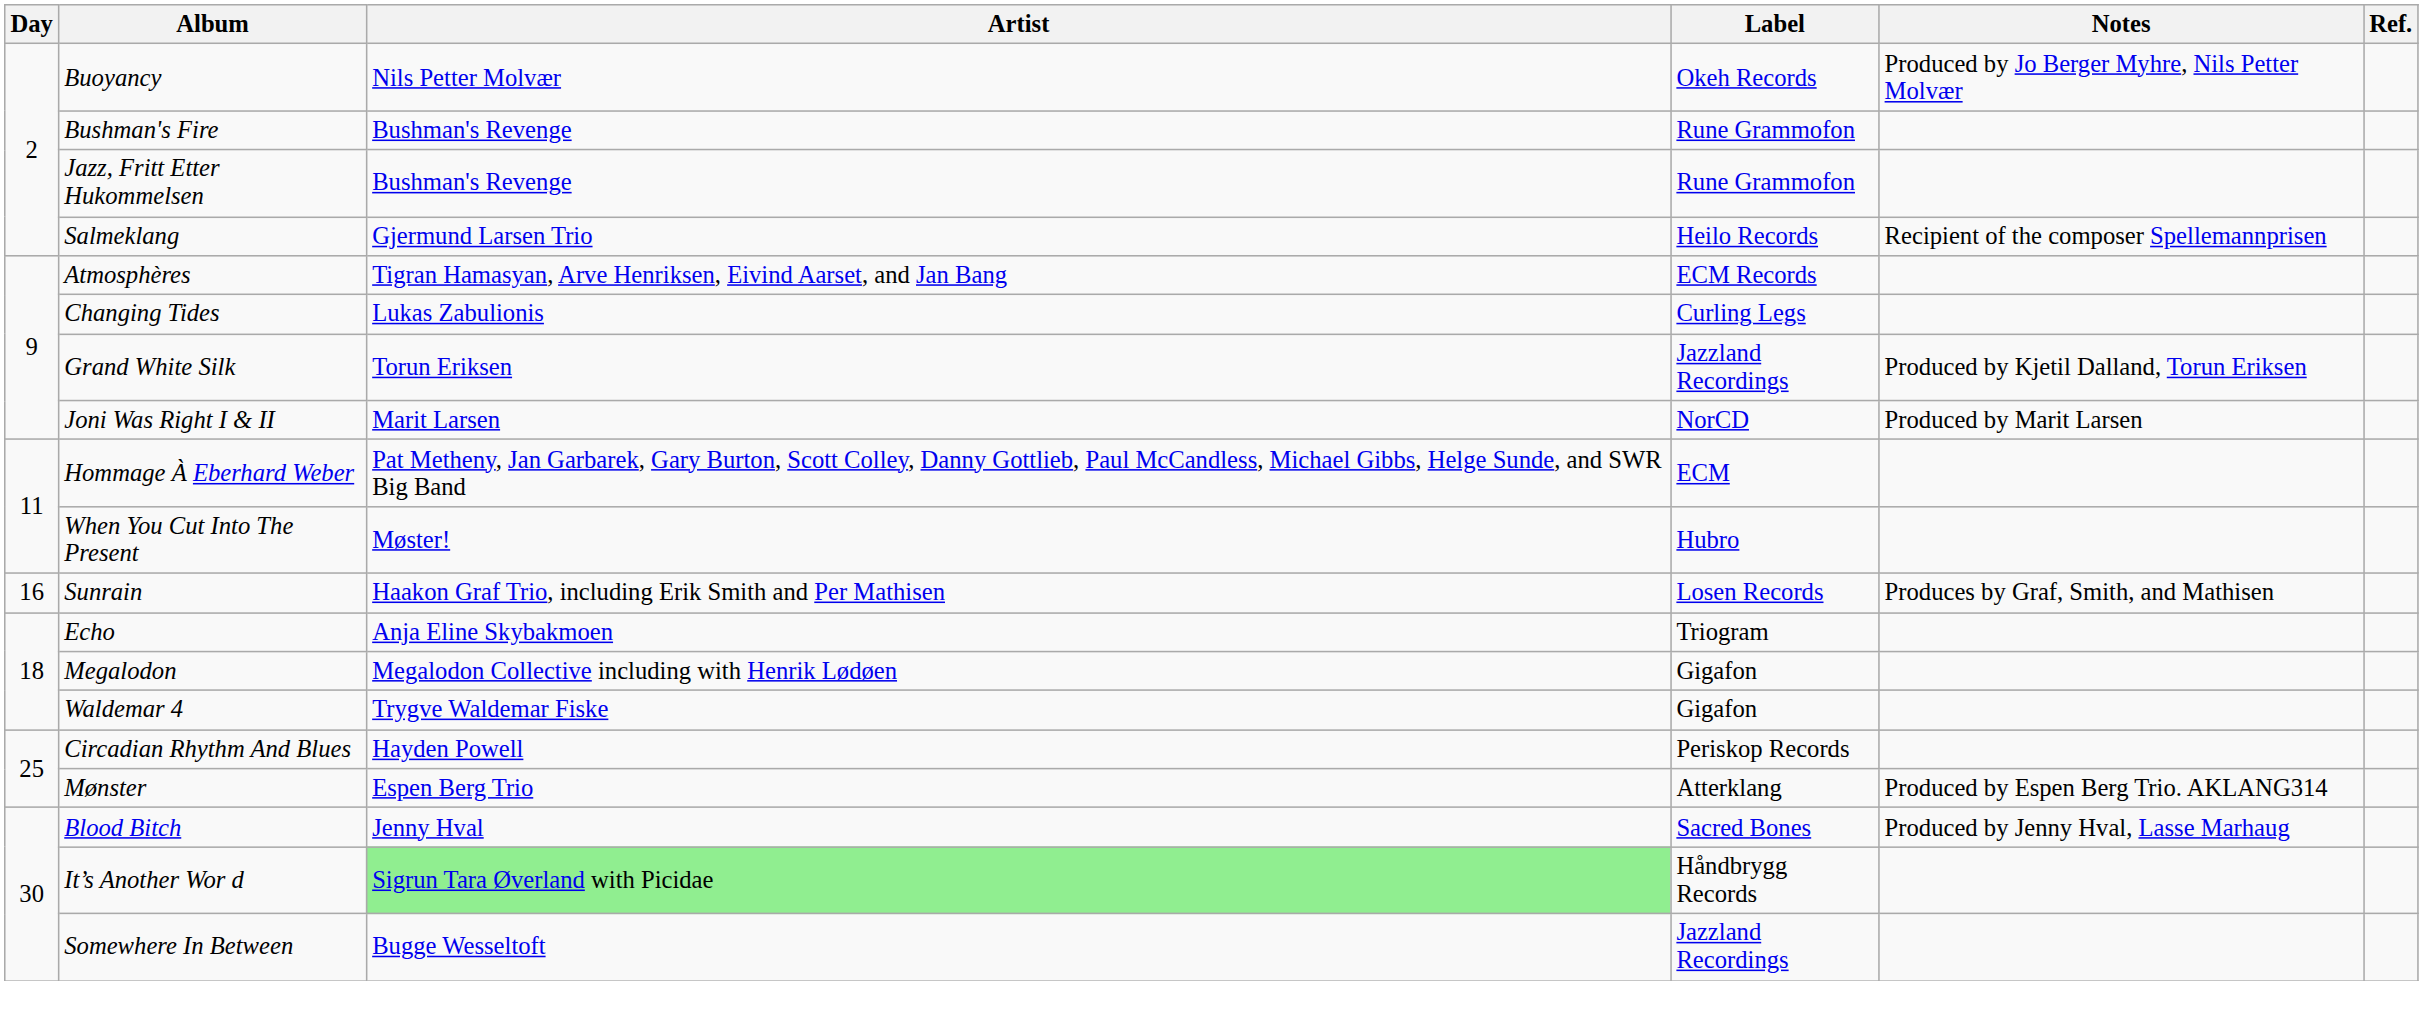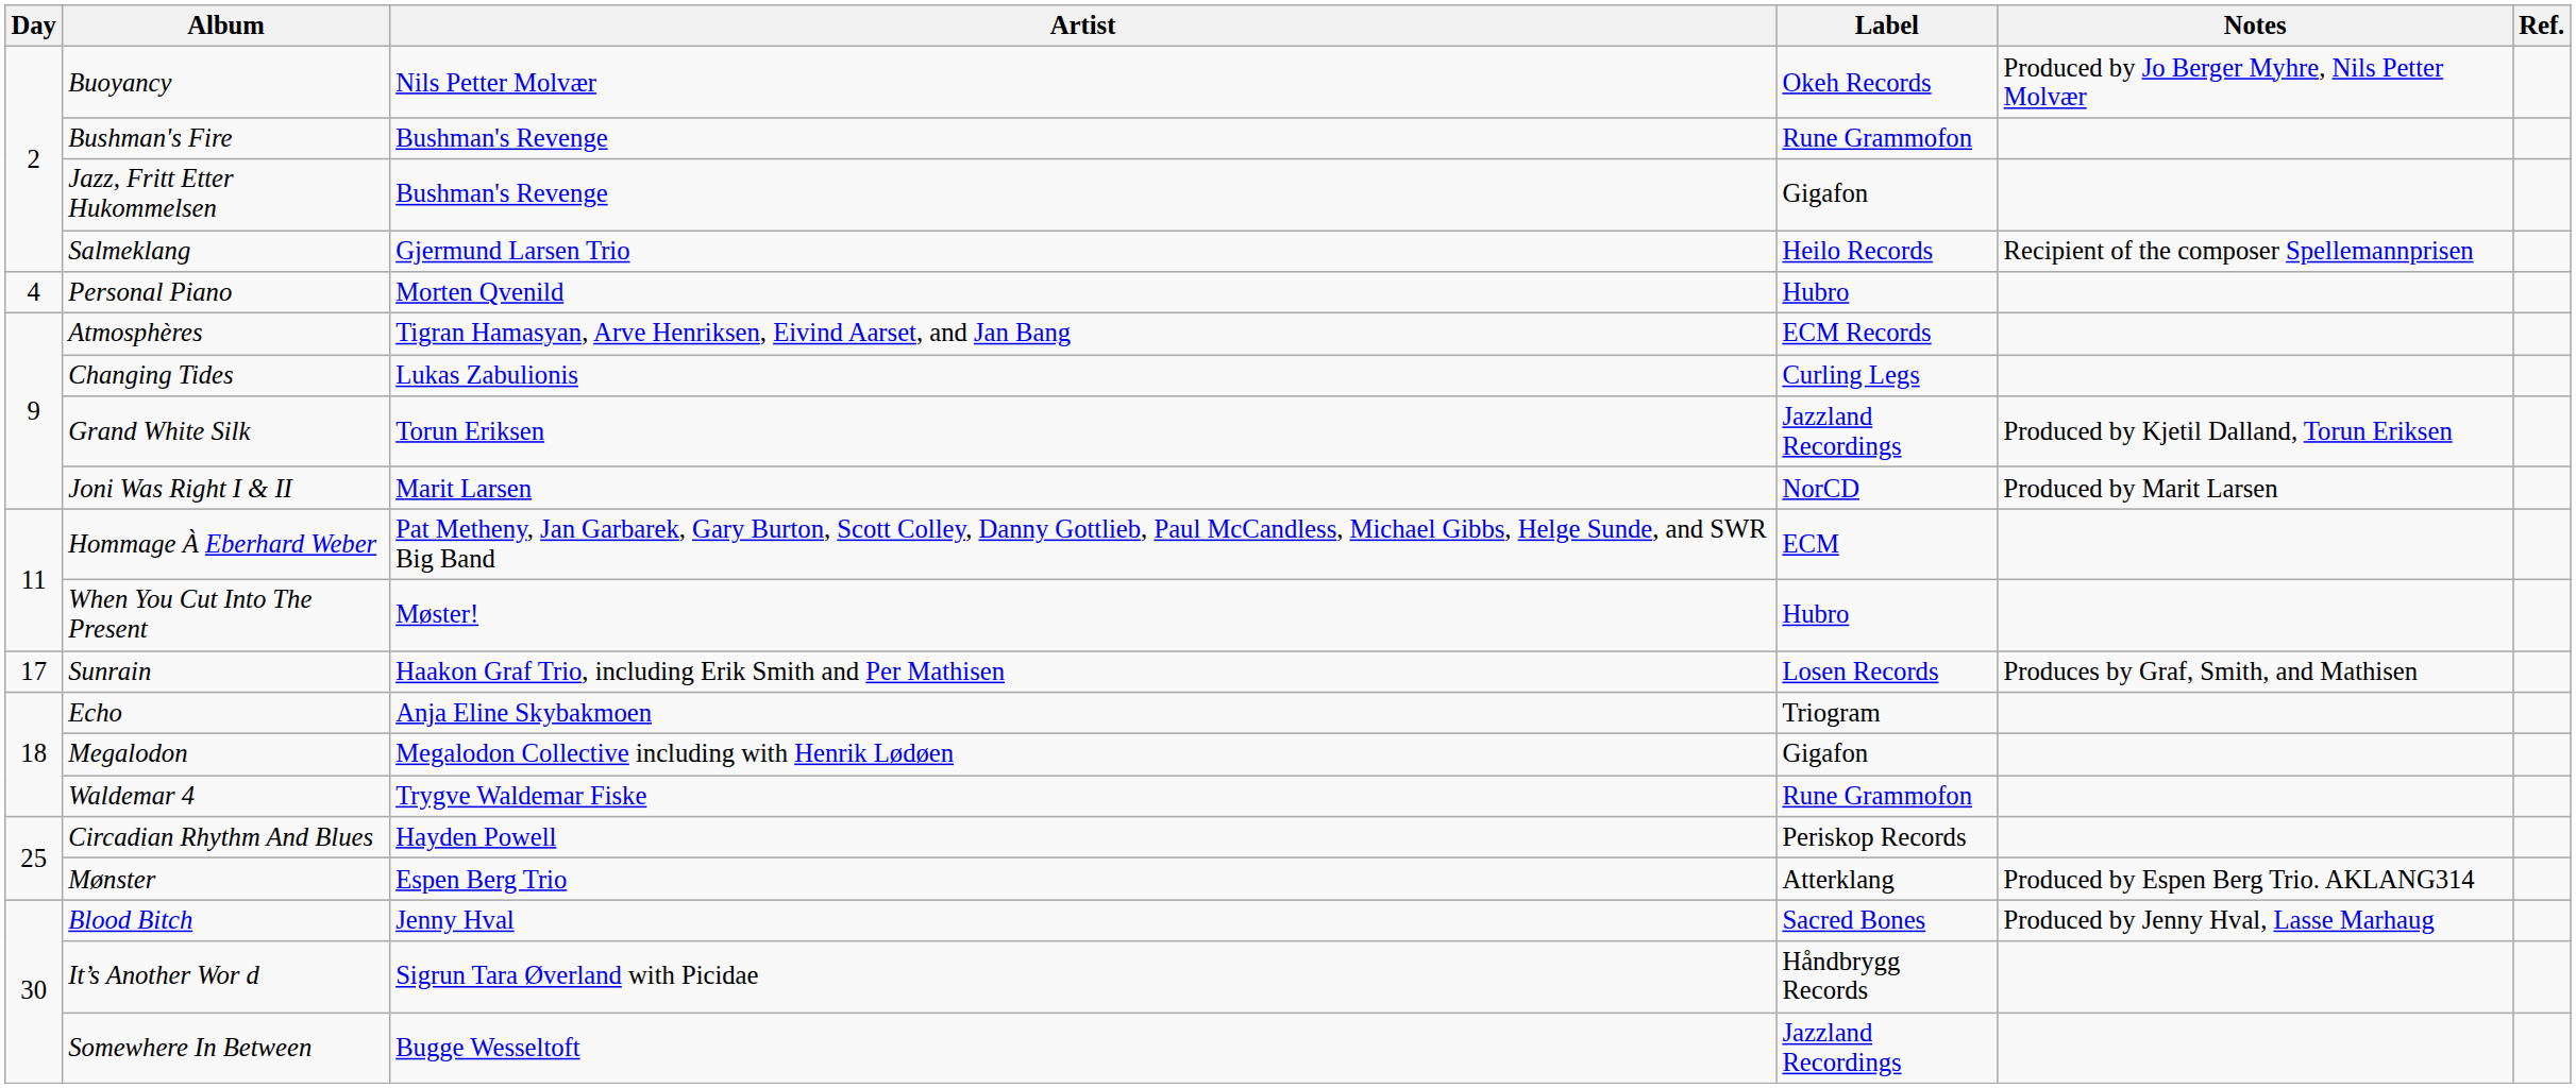 <table class="wikitable">
 <tr>
 <th>Day</th>
 <th>Album</th>
 <th>Artist</th>
 <th>Label</th>
 <th>Notes</th>
 <th>Ref.</th>
 </tr>
 <tr>
 <td rowspan="4" style="text-align:center;">2</td>
 <td><em>Buoyancy</em></td>
 <td><a href='#'>Nils Petter Molvær</a></td>
 <td><a href='#'>Okeh Records</a></td>
 <td>Produced by <a href='#'>Jo Berger Myhre</a>, <a href='#'>Nils Petter Molvær</a></td>
 <td style="text-align:center;"></td>
 </tr>
 <tr>
 <td><em>Bushman's Fire</em></td>
 <td><a href='#'>Bushman's Revenge</a></td>
 <td><a href='#'>Rune Grammofon</a></td>
 <td></td>
 <td style="text-align:center;"></td>
 </tr>
 <tr>
 <td><em>Jazz, Fritt Etter Hukommelsen</em></td>
 <td><a href='#'>Bushman's Revenge</a></td>
-<td><a href='#'>Rune Grammofon</a></td>
+<td>Gigafon</td>
 <td></td>
 <td style="text-align:center;"></td>
 </tr>
 <tr>
 <td><em>Salmeklang</em></td>
 <td><a href='#'>Gjermund Larsen Trio</a></td>
 <td><a href='#'>Heilo Records</a></td>
 <td>Recipient of the composer <a href='#'>Spellemannprisen</a></td>
+<td style="text-align:center;"></td>
+</tr>
+<tr>
+<td rowspan="1" style="text-align:center;">4</td>
+<td><em>Personal Piano</em></td>
+<td><a href='#'>Morten Qvenild</a></td>
+<td><a href='#'>Hubro</a></td>
+<td></td>
 <td style="text-align:center;"></td>
 </tr>
 <tr>
 <td rowspan="4" style="text-align:center;">9</td>
 <td><em>Atmosphères</em></td>
 <td><a href='#'>Tigran Hamasyan</a>, <a href='#'>Arve Henriksen</a>, <a href='#'>Eivind Aarset</a>, and <a href='#'>Jan Bang</a></td>
 <td><a href='#'>ECM Records</a></td>
 <td></td>
 <td style="text-align:center;"></td>
 </tr>
 <tr>
 <td><em>Changing Tides</em></td>
 <td><a href='#'>Lukas Zabulionis</a></td>
 <td><a href='#'>Curling Legs</a></td>
 <td></td>
 <td style="text-align:center;"></td>
 </tr>
 <tr>
 <td><em>Grand White Silk</em></td>
 <td><a href='#'>Torun Eriksen</a></td>
 <td><a href='#'>Jazzland Recordings</a></td>
 <td>Produced by Kjetil Dalland, <a href='#'>Torun Eriksen</a></td>
 <td style="text-align:center;"></td>
 </tr>
 <tr>
 <td><em>Joni Was Right I & II</em></td>
 <td><a href='#'>Marit Larsen</a></td>
 <td><a href='#'>NorCD</a></td>
 <td>Produced by Marit Larsen</td>
 <td style="text-align:center;"></td>
 </tr>
 <tr>
 <td rowspan="2" style="text-align:center;">11</td>
 <td><em>Hommage À <a href='#'>Eberhard Weber</a></em></td>
 <td><a href='#'>Pat Metheny</a>, <a href='#'>Jan Garbarek</a>, <a href='#'>Gary Burton</a>, <a href='#'>Scott Colley</a>, <a href='#'>Danny Gottlieb</a>, <a href='#'>Paul McCandless</a>, <a href='#'>Michael Gibbs</a>, <a href='#'>Helge Sunde</a>, and SWR Big Band</td>
 <td><a href='#'>ECM</a></td>
 <td></td>
 <td style="text-align:center;"></td>
 </tr>
 <tr>
 <td><em>When You Cut Into The Present</em></td>
 <td><a href='#'>Møster!</a></td>
 <td><a href='#'>Hubro</a></td>
 <td></td>
 <td style="text-align:center;"></td>
 </tr>
 <tr>
-<td rowspan="1" style="text-align:center;">16</td>
+<td rowspan="1" style="text-align:center;">17</td>
 <td><em>Sunrain</em></td>
 <td><a href='#'>Haakon Graf Trio</a>, including Erik Smith and <a href='#'>Per Mathisen</a></td>
 <td><a href='#'>Losen Records</a></td>
 <td>Produces by Graf, Smith, and Mathisen</td>
 <td style="text-align:center;"></td>
 </tr>
 <tr>
 <td rowspan="3" style="text-align:center;">18</td>
 <td><em>Echo</em></td>
 <td><a href='#'>Anja Eline Skybakmoen</a></td>
 <td>Triogram</td>
 <td></td>
 <td style="text-align:center;"></td>
 </tr>
 <tr>
 <td><em>Megalodon</em></td>
 <td><a href='#'>Megalodon Collective</a> including with <a href='#'>Henrik Lødøen</a></td>
 <td>Gigafon</td>
 <td></td>
 <td style="text-align:center;"></td>
 </tr>
 <tr>
 <td><em>Waldemar 4</em></td>
 <td><a href='#'>Trygve Waldemar Fiske</a></td>
-<td>Gigafon</td>
+<td><a href='#'>Rune Grammofon</a></td>
 <td></td>
 <td style="text-align:center;"></td>
 </tr>
 <tr>
 <td rowspan="2" style="text-align:center;">25</td>
 <td><em>Circadian Rhythm And Blues</em></td>
 <td><a href='#'>Hayden Powell</a></td>
 <td>Periskop Records</td>
 <td></td>
 <td style="text-align:center;"></td>
 </tr>
 <tr>
 <td><em>Mønster</em></td>
 <td><a href='#'>Espen Berg Trio</a></td>
 <td>Atterklang</td>
 <td>Produced by Espen Berg Trio. AKLANG314</td>
 <td style="text-align:center;"></td>
 </tr>
 <tr>
 <td rowspan="3" style="text-align:center;">30</td>
 <td><em><a href='#'>Blood Bitch</a></em></td>
 <td><a href='#'>Jenny Hval</a></td>
 <td><a href='#'>Sacred Bones</a></td>
 <td>Produced by Jenny Hval, <a href='#'>Lasse Marhaug</a></td>
 <td style="text-align:center;"></td>
 </tr>
 <tr>
 <td><em>It’s Another Wor d</em></td>
-<td style="background: lightgreen;"><a href='#'>Sigrun Tara Øverland</a> with Picidae</td>
+<td><a href='#'>Sigrun Tara Øverland</a> with Picidae</td>
 <td>Håndbrygg Records</td>
 <td></td>
 <td style="text-align:center;"></td>
 </tr>
 <tr>
 <td><em>Somewhere In Between</em></td>
 <td><a href='#'>Bugge Wesseltoft</a></td>
 <td><a href='#'>Jazzland Recordings</a></td>
 <td></td>
 <td style="text-align:center;"></td>
 </tr>
 </table>
